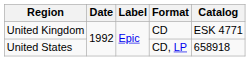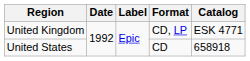 <table class="wikitable">
 <tr>
 <th>Region</th>
 <th>Date</th>
 <th>Label</th>
 <th>Format</th>
 <th>Catalog</th>
 </tr>
 <tr>
 <td>United Kingdom</td>
 <td rowspan="2">1992</td>
 <td rowspan="2"><a href='#'>Epic</a></td>
-<td>CD</td>
+<td>CD, <a href='#'>LP</a></td>
 <td>ESK 4771</td>
 </tr>
 <tr>
 <td>United States</td>
-<td>CD, <a href='#'>LP</a></td>
+<td>CD</td>
 <td>658918</td>
 </tr>
 </table>
